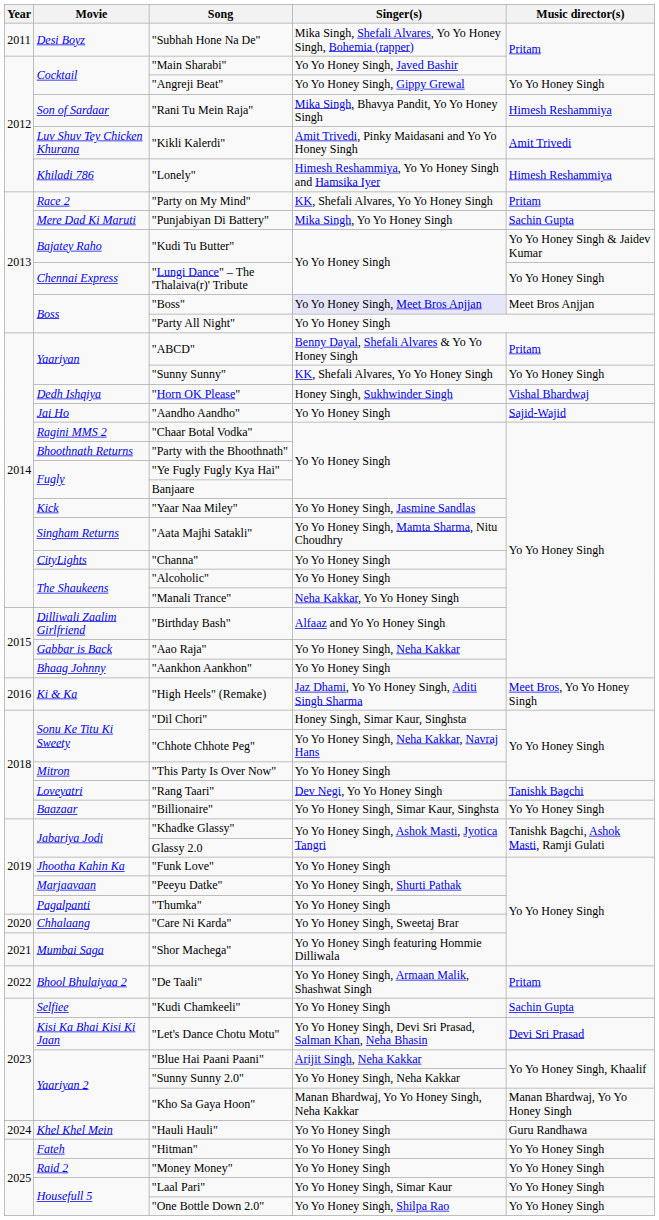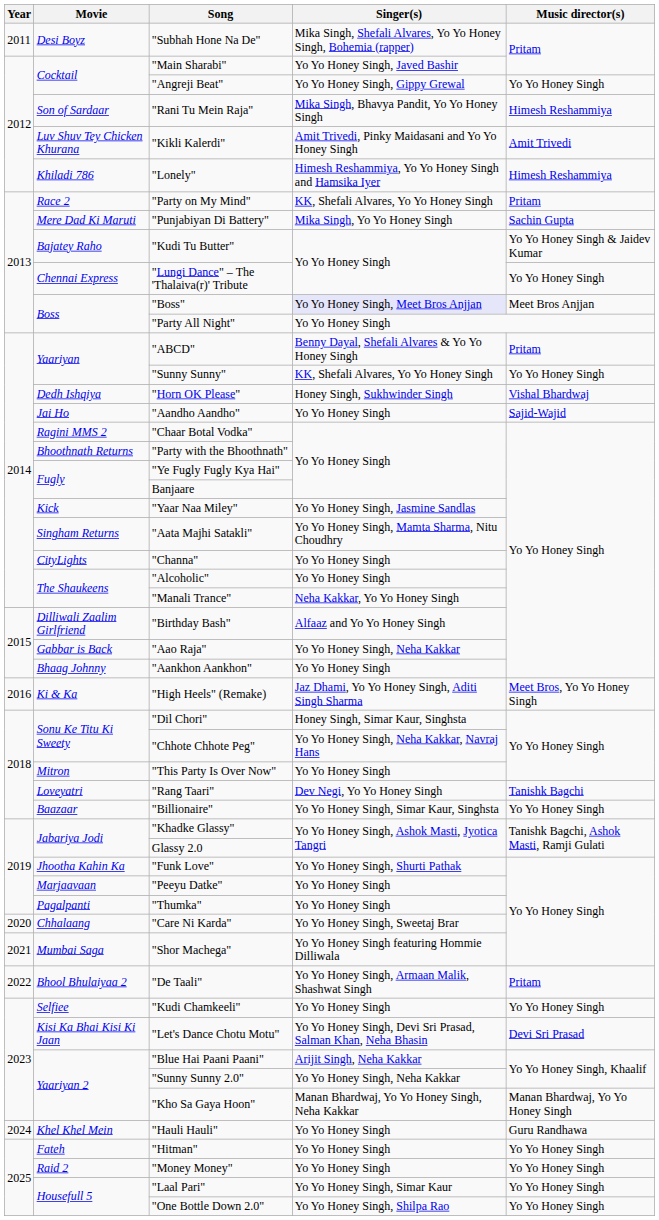 <table class="wikitable plainrowheaders">
 <tr>
 <th scope="col">Year</th>
 <th scope="col">Movie</th>
 <th scope="col">Song</th>
 <th scope="col">Singer(s)</th>
 <th scope="col">Music director(s)</th>
 </tr>
 <tr>
 <td>2011</td>
 <td><em><a href='#'>Desi Boyz</a></em></td>
 <td>"Subhah Hone Na De"</td>
 <td>Mika Singh, <a href='#'>Shefali Alvares</a>, Yo Yo Honey Singh, <a href='#'>Bohemia (rapper)</a></td>
 <td rowspan="2"><a href='#'>Pritam</a></td>
 </tr>
 <tr>
 <td rowspan="5">2012</td>
 <td rowspan="2"><em><a href='#'>Cocktail</a></em></td>
 <td>"Main Sharabi"</td>
 <td>Yo Yo Honey Singh, <a href='#'>Javed Bashir</a></td>
 </tr>
 <tr>
 <td>"Angreji Beat"</td>
 <td>Yo Yo Honey Singh, <a href='#'>Gippy Grewal</a></td>
 <td>Yo Yo Honey Singh</td>
 </tr>
 <tr>
 <td><em><a href='#'>Son of Sardaar</a></em></td>
 <td>"Rani Tu Mein Raja"</td>
 <td><a href='#'>Mika Singh</a>, Bhavya Pandit, Yo Yo Honey Singh</td>
 <td><a href='#'>Himesh Reshammiya</a></td>
 </tr>
 <tr>
 <td><em><a href='#'>Luv Shuv Tey Chicken Khurana</a></em></td>
 <td>"Kikli Kalerdi"</td>
 <td><a href='#'>Amit Trivedi</a>, Pinky Maidasani and Yo Yo Honey Singh</td>
 <td><a href='#'>Amit Trivedi</a></td>
 </tr>
 <tr>
 <td><em><a href='#'>Khiladi 786</a></em></td>
 <td>"Lonely"</td>
 <td><a href='#'>Himesh Reshammiya</a>, Yo Yo Honey Singh and <a href='#'>Hamsika Iyer</a></td>
 <td><a href='#'>Himesh Reshammiya</a></td>
 </tr>
 <tr>
 <td rowspan=6>2013</td>
 <td><em><a href='#'>Race 2</a></em></td>
 <td>"Party on My Mind"</td>
 <td><a href='#'>KK</a>, Shefali Alvares, Yo Yo Honey Singh</td>
 <td><a href='#'>Pritam</a></td>
 </tr>
 <tr>
 <td><em><a href='#'>Mere Dad Ki Maruti</a></em></td>
 <td>"Punjabiyan Di Battery"</td>
 <td><a href='#'>Mika Singh</a>, Yo Yo Honey Singh</td>
 <td><a href='#'>Sachin Gupta</a></td>
 </tr>
 <tr>
 <td><em><a href='#'>Bajatey Raho</a></em></td>
 <td>"Kudi Tu Butter"</td>
 <td rowspan=2>Yo Yo Honey Singh</td>
 <td>Yo Yo Honey Singh & Jaidev Kumar</td>
 </tr>
 <tr>
 <td><em><a href='#'>Chennai Express</a></em></td>
 <td>"<a href='#'>Lungi Dance</a>" – The 'Thalaiva(r)' Tribute</td>
 <td>Yo Yo Honey Singh</td>
 </tr>
 <tr>
 <td rowspan=2><em><a href='#'>Boss</a></em></td>
 <td>"Boss"</td>
 <td style="background: lavender;">Yo Yo Honey Singh, <a href='#'>Meet Bros Anjjan</a></td>
 <td>Meet Bros Anjjan</td>
 </tr>
 <tr>
 <td>"Party All Night"</td>
 <td colspan=2>Yo Yo Honey Singh</td>
 </tr>
 <tr>
 <td rowspan="13">2014</td>
 <td rowspan=2><a href='#'><em>Yaariyan</em></a></td>
 <td>"ABCD"</td>
 <td><a href='#'>Benny Dayal</a>, <a href='#'>Shefali Alvares</a> & Yo Yo Honey Singh</td>
 <td><a href='#'>Pritam</a></td>
 </tr>
 <tr>
 <td>"Sunny Sunny"</td>
 <td><a href='#'>KK</a>, Shefali Alvares, Yo Yo Honey Singh</td>
 <td>Yo Yo Honey Singh</td>
 </tr>
 <tr>
 <td><em><a href='#'>Dedh Ishqiya</a></em></td>
 <td>"<a href='#'>Horn OK Please</a>"</td>
 <td>Honey Singh, <a href='#'>Sukhwinder Singh</a></td>
 <td><a href='#'>Vishal Bhardwaj</a></td>
 </tr>
 <tr>
 <td><em><a href='#'>Jai Ho</a></em></td>
 <td>"Aandho Aandho"</td>
 <td>Yo Yo Honey Singh</td>
 <td><a href='#'>Sajid-Wajid</a></td>
 </tr>
 <tr>
 <td><em><a href='#'>Ragini MMS 2</a></em></td>
 <td>"Chaar Botal Vodka"</td>
 <td rowspan=4>Yo Yo Honey Singh</td>
 <td rowspan="12">Yo Yo Honey Singh</td>
 </tr>
 <tr>
 <td><em><a href='#'>Bhoothnath Returns</a></em></td>
 <td>"Party with the Bhoothnath"</td>
 </tr>
 <tr>
 <td rowspan=2><em><a href='#'>Fugly</a></em></td>
 <td>"Ye Fugly Fugly Kya Hai"</td>
 </tr>
 <tr>
 <td>Banjaare</td>
 </tr>
 <tr>
 <td><em><a href='#'>Kick</a></em></td>
 <td>"Yaar Naa Miley"</td>
 <td>Yo Yo Honey Singh, <a href='#'>Jasmine Sandlas</a></td>
 </tr>
 <tr>
 <td><em><a href='#'>Singham Returns</a></em></td>
 <td>"Aata Majhi Satakli"</td>
 <td>Yo Yo Honey Singh, <a href='#'>Mamta Sharma</a>, Nitu Choudhry</td>
 </tr>
 <tr>
 <td><em><a href='#'>CityLights</a></em></td>
 <td>"Channa"</td>
 <td>Yo Yo Honey Singh</td>
 </tr>
 <tr>
 <td rowspan=2><em><a href='#'>The Shaukeens</a></em></td>
 <td>"Alcoholic"</td>
 <td>Yo Yo Honey Singh</td>
 </tr>
 <tr>
 <td>"Manali Trance"</td>
 <td><a href='#'>Neha Kakkar</a>, Yo Yo Honey Singh</td>
 </tr>
 <tr>
 <td rowspan=3>2015</td>
 <td><em><a href='#'>Dilliwali Zaalim Girlfriend</a></em></td>
 <td>"Birthday Bash"</td>
 <td><a href='#'>Alfaaz</a> and Yo Yo Honey Singh</td>
 </tr>
 <tr>
 <td><em><a href='#'>Gabbar is Back</a></em></td>
 <td>"Aao Raja"</td>
 <td>Yo Yo Honey Singh, <a href='#'>Neha Kakkar</a></td>
 </tr>
 <tr>
 <td><em><a href='#'>Bhaag Johnny</a></em></td>
 <td>"Aankhon Aankhon"</td>
 <td>Yo Yo Honey Singh</td>
 </tr>
 <tr>
 <td>2016</td>
 <td><em><a href='#'>Ki & Ka</a></em></td>
 <td>"High Heels" (Remake)</td>
 <td><a href='#'>Jaz Dhami</a>, Yo Yo Honey Singh, <a href='#'>Aditi Singh Sharma</a></td>
 <td><a href='#'>Meet Bros</a>, Yo Yo Honey Singh</td>
 </tr>
 <tr>
 <td rowspan=5>2018</td>
 <td rowspan=2><em><a href='#'>Sonu Ke Titu Ki Sweety</a></em></td>
 <td>"Dil Chori"</td>
 <td>Honey Singh, Simar Kaur, Singhsta</td>
 <td rowspan=3>Yo Yo Honey Singh</td>
 </tr>
 <tr>
 <td>"Chhote Chhote Peg"</td>
 <td>Yo Yo Honey Singh, <a href='#'>Neha Kakkar</a>, <a href='#'>Navraj Hans</a></td>
 </tr>
 <tr>
 <td><em><a href='#'>Mitron</a></em></td>
 <td>"This Party Is Over Now"</td>
 <td>Yo Yo Honey Singh</td>
 </tr>
 <tr>
 <td><em><a href='#'>Loveyatri</a></em></td>
 <td>"Rang Taari"</td>
 <td><a href='#'>Dev Negi</a>, Yo Yo Honey Singh</td>
 <td><a href='#'>Tanishk Bagchi</a></td>
 </tr>
 <tr>
 <td><em><a href='#'>Baazaar</a></em></td>
 <td>"Billionaire"</td>
 <td>Yo Yo Honey Singh, Simar Kaur, Singhsta</td>
 <td>Yo Yo Honey Singh</td>
 </tr>
 <tr>
 <td rowspan=5>2019</td>
 <td rowspan=2><em><a href='#'>Jabariya Jodi</a></em></td>
 <td>"Khadke Glassy"</td>
 <td rowspan=2>Yo Yo Honey Singh, <a href='#'>Ashok Masti</a>, <a href='#'>Jyotica Tangri</a></td>
 <td rowspan=2>Tanishk Bagchi, <a href='#'>Ashok Masti</a>, Ramji Gulati</td>
 </tr>
 <tr>
 <td>Glassy 2.0</td>
 </tr>
 <tr>
 <td><em><a href='#'>Jhootha Kahin Ka</a></em></td>
 <td>"Funk Love"</td>
-<td>Yo Yo Honey Singh</td>
+<td>Yo Yo Honey Singh, <a href='#'>Shurti Pathak</a></td>
 <td rowspan="5">Yo Yo Honey Singh</td>
 </tr>
 <tr>
 <td><em><a href='#'>Marjaavaan</a></em></td>
 <td>"Peeyu Datke"</td>
-<td>Yo Yo Honey Singh, <a href='#'>Shurti Pathak</a></td>
+<td>Yo Yo Honey Singh</td>
 </tr>
 <tr>
 <td><em><a href='#'>Pagalpanti</a></em></td>
 <td>"Thumka"</td>
 <td>Yo Yo Honey Singh</td>
 </tr>
 <tr>
 <td>2020</td>
 <td><em><a href='#'>Chhalaang</a></em></td>
 <td>"Care Ni Karda"</td>
 <td>Yo Yo Honey Singh, Sweetaj Brar</td>
 </tr>
 <tr>
 <td>2021</td>
 <td><em><a href='#'>Mumbai Saga</a></em></td>
 <td>"Shor Machega"</td>
 <td>Yo Yo Honey Singh featuring Hommie Dilliwala</td>
 </tr>
 <tr>
 <td>2022</td>
 <td><em><a href='#'>Bhool Bhulaiyaa 2</a></em></td>
 <td>"De Taali"</td>
 <td>Yo Yo Honey Singh, <a href='#'>Armaan Malik</a>, Shashwat Singh</td>
 <td><a href='#'>Pritam</a></td>
 </tr>
 <tr>
 <td rowspan="5">2023</td>
 <td><em><a href='#'>Selfiee</a></em></td>
 <td>"Kudi Chamkeeli"</td>
 <td>Yo Yo Honey Singh</td>
-<td><a href='#'>Sachin Gupta</a></td>
+<td>Yo Yo Honey Singh</td>
 </tr>
 <tr>
 <td><em><a href='#'>Kisi Ka Bhai Kisi Ki Jaan</a></em></td>
 <td>"Let's Dance Chotu Motu"</td>
 <td>Yo Yo Honey Singh, Devi Sri Prasad, <a href='#'>Salman Khan</a>, <a href='#'>Neha Bhasin</a></td>
 <td><a href='#'>Devi Sri Prasad</a></td>
 </tr>
 <tr>
 <td rowspan=3><em><a href='#'>Yaariyan 2</a></em></td>
 <td>"Blue Hai Paani Paani"</td>
 <td><a href='#'>Arijit Singh</a>, <a href='#'>Neha Kakkar</a></td>
 <td rowspan=2>Yo Yo Honey Singh, Khaalif</td>
 </tr>
 <tr>
 <td>"Sunny Sunny 2.0"</td>
 <td>Yo Yo Honey Singh, Neha Kakkar</td>
 </tr>
 <tr>
 <td>"Kho Sa Gaya Hoon"</td>
 <td>Manan Bhardwaj, Yo Yo Honey Singh, Neha Kakkar</td>
 <td>Manan Bhardwaj, Yo Yo Honey Singh</td>
 </tr>
 <tr>
 <td>2024</td>
 <td><a href='#'><em>Khel Khel Mein</em></a></td>
 <td>"Hauli Hauli"</td>
 <td>Yo Yo Honey Singh</td>
 <td>Guru Randhawa</td>
 </tr>
 <tr>
 <td rowspan="4">2025</td>
 <td><em><a href='#'>Fateh</a></em></td>
 <td>"Hitman"</td>
 <td>Yo Yo Honey Singh</td>
 <td>Yo Yo Honey Singh</td>
 </tr>
 <tr>
 <td><em><a href='#'>Raid 2</a></em></td>
 <td>"Money Money"</td>
 <td>Yo Yo Honey Singh</td>
 <td>Yo Yo Honey Singh</td>
 </tr>
 <tr>
 <td rowspan="2"><em><a href='#'>Housefull 5</a></em></td>
 <td>"Laal Pari"</td>
 <td>Yo Yo Honey Singh, Simar Kaur</td>
 <td>Yo Yo Honey Singh</td>
 </tr>
 <tr>
 <td>"One Bottle Down 2.0"</td>
 <td>Yo Yo Honey Singh, <a href='#'>Shilpa Rao</a></td>
 <td>Yo Yo Honey Singh</td>
 </tr>
 </table>
